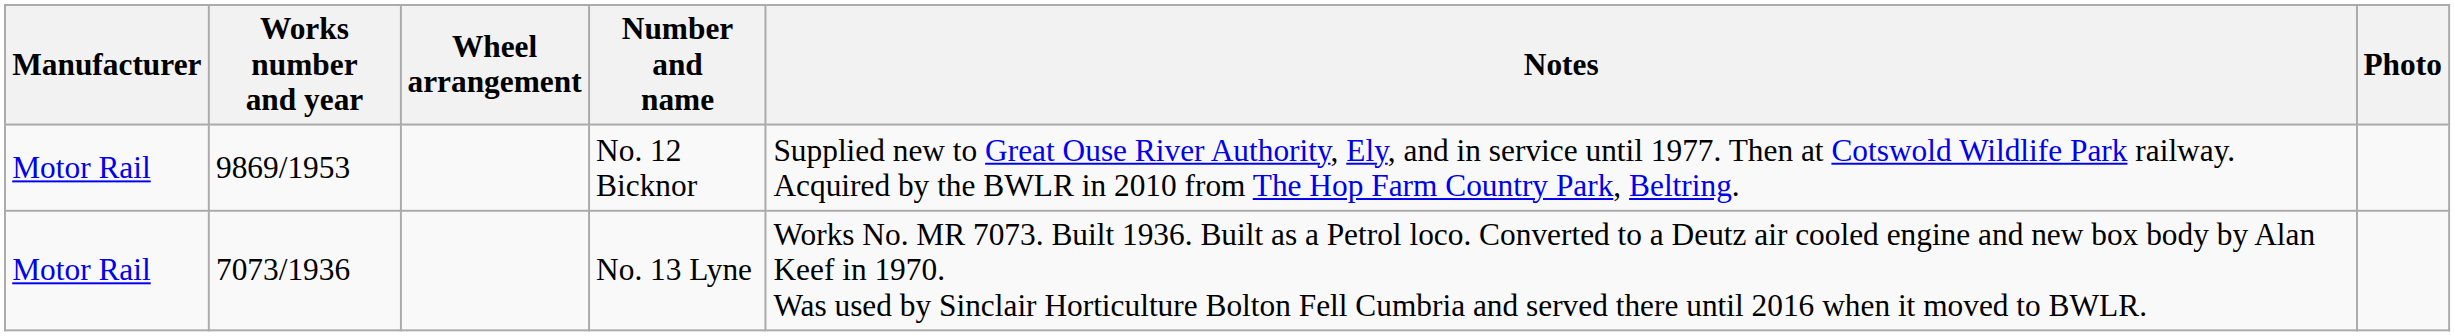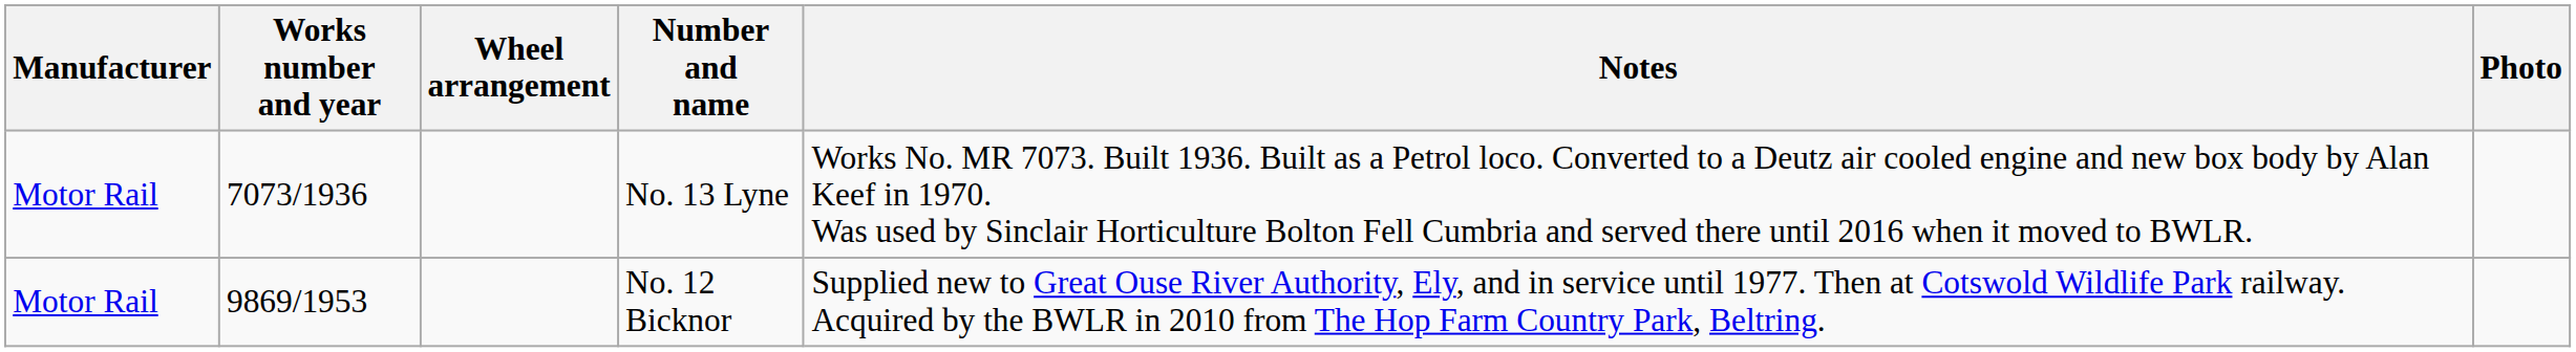 <table class="wikitable">
 <tr>
 <th>Manufacturer</th>
 <th>Works number<br>and year</th>
 <th>Wheel<br>arrangement</th>
 <th>Number and<br>name</th>
 <th>Notes</th>
 <th>Photo</th>
 </tr>
 <tr>
 <td><a href='#'>Motor Rail</a></td>
+<td>7073/1936</td>
+<td></td>
+<td>No. 13 Lyne</td>
+<td>Works No. MR 7073. Built 1936. Built as a Petrol loco. Converted to a Deutz air cooled engine and new box body by Alan Keef in 1970.<br>Was used by Sinclair Horticulture Bolton Fell Cumbria and served there until 2016 when it moved to BWLR.</td>
+<td></td>
+</tr>
+<tr>
+<td><a href='#'>Motor Rail</a></td>
 <td>9869/1953</td>
 <td></td>
 <td>No. 12 Bicknor</td>
 <td>Supplied new to <a href='#'>Great Ouse River Authority</a>, <a href='#'>Ely</a>, and in service until 1977. Then at <a href='#'>Cotswold Wildlife Park</a> railway. Acquired by the BWLR in 2010 from <a href='#'>The Hop Farm Country Park</a>, <a href='#'>Beltring</a>.</td>
 <td></td>
 </tr>
-<tr>
-<td><a href='#'>Motor Rail</a></td>
-<td>7073/1936</td>
-<td></td>
-<td>No. 13 Lyne</td>
-<td>Works No. MR 7073. Built 1936. Built as a Petrol loco. Converted to a Deutz air cooled engine and new box body by Alan Keef in 1970.<br>Was used by Sinclair Horticulture Bolton Fell Cumbria and served there until 2016 when it moved to BWLR.</td>
-<td></td>
-</tr>
 </table>
